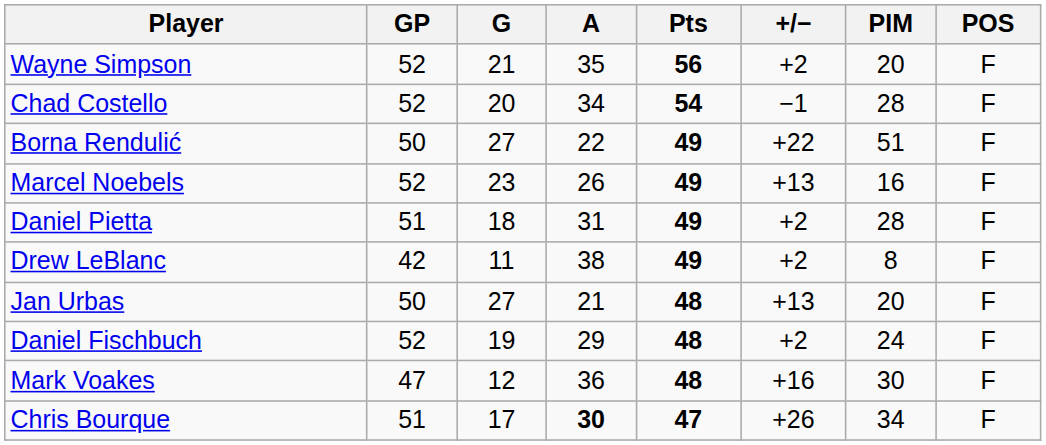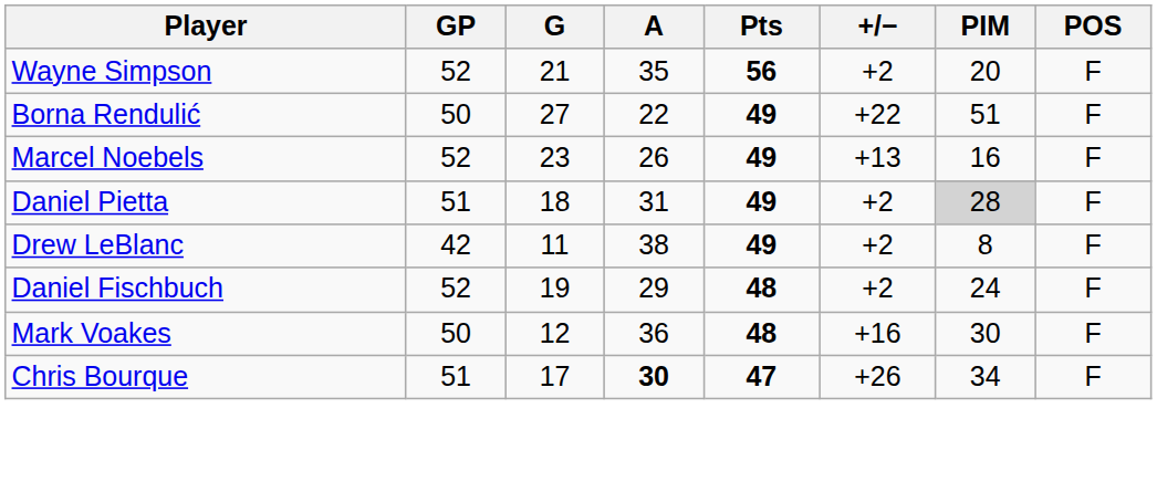 <table class="wikitable sortable" style="text-align:center;">
 <tr>
 <th style="width:225px;">Player</th>
 <th style="width:50px;">GP</th>
 <th style="width:50px;">G</th>
 <th style="width:50px;">A</th>
 <th style="width:60px;">Pts</th>
 <th style="width:60px;">+/−</th>
 <th style="width:50px;">PIM</th>
 <th style="width:60px;">POS</th>
 </tr>
 <tr>
 <td style="text-align:left;"><a href='#'>Wayne Simpson</a></td>
 <td>52</td>
 <td>21</td>
 <td>35</td>
 <td><strong>56</strong></td>
 <td>+2</td>
 <td>20</td>
-<td>F</td>
-</tr>
-<tr>
-<td style="text-align:left;"><a href='#'>Chad Costello</a></td>
-<td>52</td>
-<td>20</td>
-<td>34</td>
-<td><strong>54</strong></td>
-<td>−1</td>
-<td>28</td>
 <td>F</td>
 </tr>
 <tr>
 <td style="text-align:left;"><a href='#'>Borna Rendulić</a></td>
 <td>50</td>
 <td>27</td>
 <td>22</td>
 <td><strong>49</strong></td>
 <td>+22</td>
 <td>51</td>
 <td>F</td>
 </tr>
 <tr>
 <td style="text-align:left;"><a href='#'>Marcel Noebels</a></td>
 <td>52</td>
 <td>23</td>
 <td>26</td>
 <td><strong>49</strong></td>
 <td>+13</td>
 <td>16</td>
 <td>F</td>
 </tr>
 <tr>
 <td style="text-align:left;"><a href='#'>Daniel Pietta</a></td>
 <td>51</td>
 <td>18</td>
 <td>31</td>
 <td><strong>49</strong></td>
 <td>+2</td>
-<td>28</td>
+<td style="background: lightgrey;">28</td>
 <td>F</td>
 </tr>
 <tr>
 <td style="text-align:left;"><a href='#'>Drew LeBlanc</a></td>
 <td>42</td>
 <td>11</td>
 <td>38</td>
 <td><strong>49</strong></td>
 <td>+2</td>
 <td>8</td>
-<td>F</td>
-</tr>
-<tr>
-<td style="text-align:left;"><a href='#'>Jan Urbas</a></td>
-<td>50</td>
-<td>27</td>
-<td>21</td>
-<td><strong>48</strong></td>
-<td>+13</td>
-<td>20</td>
 <td>F</td>
 </tr>
 <tr>
 <td style="text-align:left;"><a href='#'>Daniel Fischbuch</a></td>
 <td>52</td>
 <td>19</td>
 <td>29</td>
 <td><strong>48</strong></td>
 <td>+2</td>
 <td>24</td>
 <td>F</td>
 </tr>
 <tr>
 <td style="text-align:left;"><a href='#'>Mark Voakes</a></td>
-<td>47</td>
+<td>50</td>
 <td>12</td>
 <td>36</td>
 <td><strong>48</strong></td>
 <td>+16</td>
 <td>30</td>
 <td>F</td>
 </tr>
 <tr>
 <td style="text-align:left;"><a href='#'>Chris Bourque</a></td>
 <td>51</td>
 <td>17</td>
 <td><strong>30</strong></td>
 <td><strong>47</strong></td>
 <td>+26</td>
 <td>34</td>
 <td>F</td>
 </tr>
 </table>
